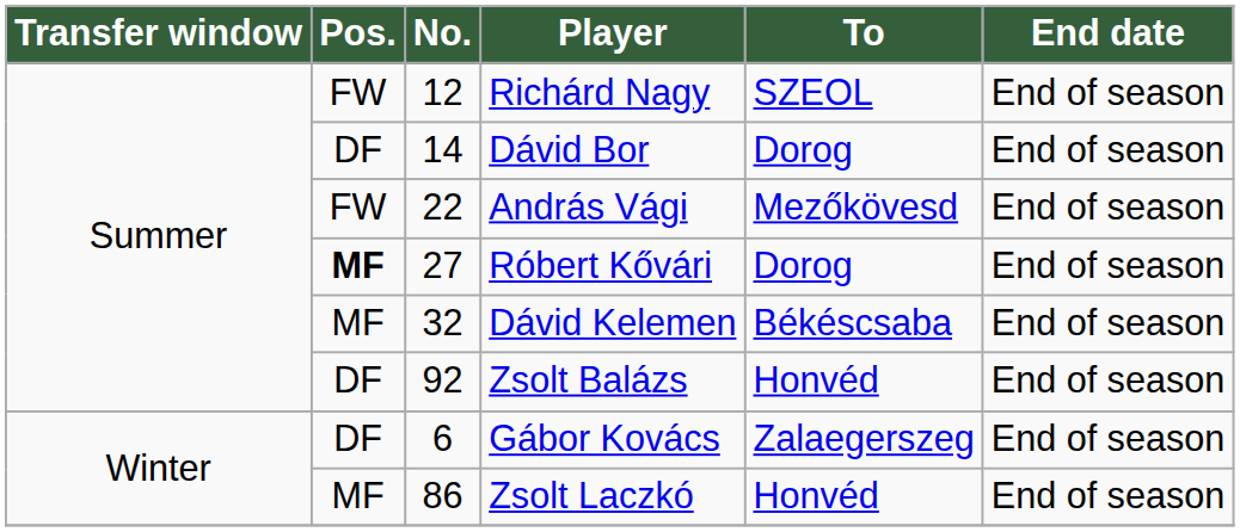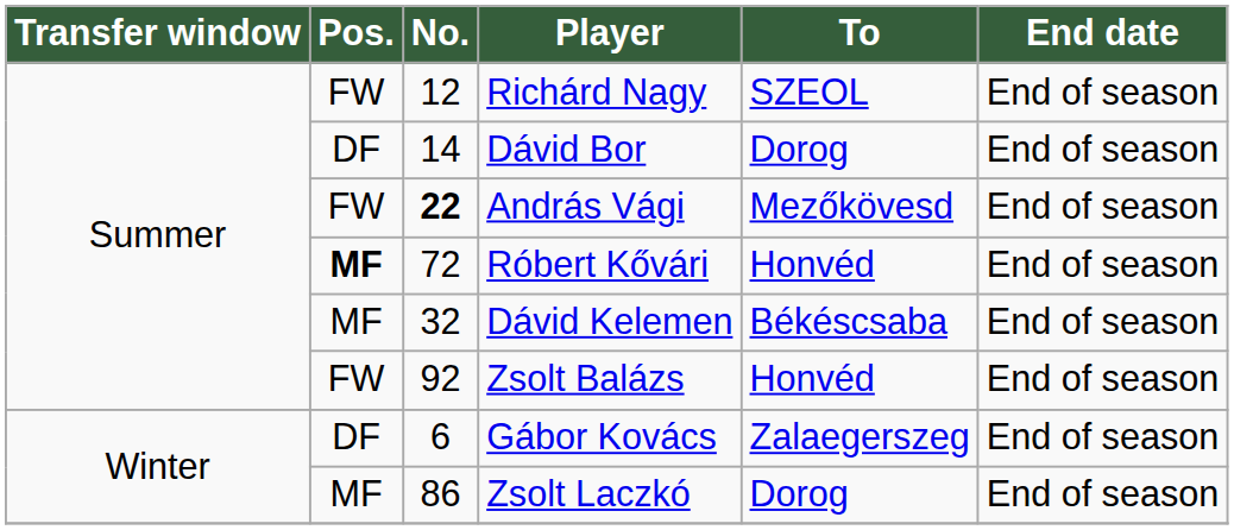 <table class="wikitable plainrowheaders sortable">
 <tr>
 <th style="background-color:#355E3B;color:white">Transfer window</th>
 <th style="background-color:#355E3B;color:white">Pos.</th>
 <th style="background-color:#355E3B;color:white">No.</th>
 <th style="background-color:#355E3B;color:white">Player</th>
 <th style="background-color:#355E3B;color:white">To</th>
 <th style="background-color:#355E3B;color:white">End date</th>
 </tr>
 <tr>
 <td rowspan="6" style="text-align:center;">Summer</td>
 <td style=text-align:center;>FW</td>
 <td style=text-align:center;>12</td>
 <td style=text-align:left;> <a href='#'>Richárd Nagy</a></td>
 <td style=text-align:left;><a href='#'>SZEOL</a></td>
 <td style=text-align:center;>End of season</td>
 </tr>
 <tr>
 <td style=text-align:center;>DF</td>
 <td style=text-align:center;>14</td>
 <td style=text-align:left;> <a href='#'>Dávid Bor</a></td>
 <td style=text-align:left;><a href='#'>Dorog</a></td>
 <td style=text-align:center;>End of season</td>
 </tr>
 <tr>
 <td style=text-align:center;>FW</td>
-<td style=text-align:center;>22</td>
+<td style=text-align:center;><strong>22</strong></td>
 <td style=text-align:left;> <a href='#'>András Vági</a></td>
 <td style=text-align:left;><a href='#'>Mezőkövesd</a></td>
 <td style=text-align:center;>End of season</td>
 </tr>
 <tr>
 <td style=text-align:center;><strong>MF</strong></td>
-<td style=text-align:center;>27</td>
+<td style=text-align:center;>72</td>
 <td style=text-align:left;> <a href='#'>Róbert Kővári</a></td>
-<td style=text-align:left;><a href='#'>Dorog</a></td>
+<td style=text-align:left;><a href='#'>Honvéd</a></td>
 <td style=text-align:center;>End of season</td>
 </tr>
 <tr>
 <td style=text-align:center;>MF</td>
 <td style=text-align:center;>32</td>
 <td style=text-align:left;> <a href='#'>Dávid Kelemen</a></td>
 <td style=text-align:left;><a href='#'>Békéscsaba</a></td>
 <td style=text-align:center;>End of season</td>
 </tr>
 <tr>
-<td style=text-align:center;>DF</td>
+<td style=text-align:center;>FW</td>
 <td style=text-align:center;>92</td>
 <td style=text-align:left;> <a href='#'>Zsolt Balázs</a></td>
 <td style=text-align:left;><a href='#'>Honvéd</a></td>
 <td style=text-align:center;>End of season</td>
 </tr>
 <tr>
 <td rowspan="2" style="text-align:center;">Winter</td>
 <td style=text-align:center;>DF</td>
 <td style=text-align:center;>6</td>
 <td style=text-align:left;> <a href='#'>Gábor Kovács</a></td>
 <td style=text-align:left;><a href='#'>Zalaegerszeg</a></td>
 <td style=text-align:center;>End of season</td>
 </tr>
 <tr>
 <td style=text-align:center;>MF</td>
 <td style=text-align:center;>86</td>
 <td style=text-align:left;> <a href='#'>Zsolt Laczkó</a></td>
-<td style=text-align:left;><a href='#'>Honvéd</a></td>
+<td style=text-align:left;><a href='#'>Dorog</a></td>
 <td style=text-align:center;>End of season</td>
 </tr>
 <tr>
 </tr>
 </table>
